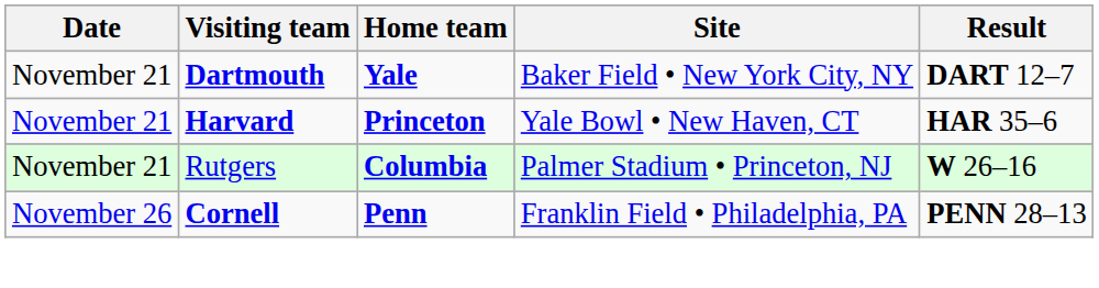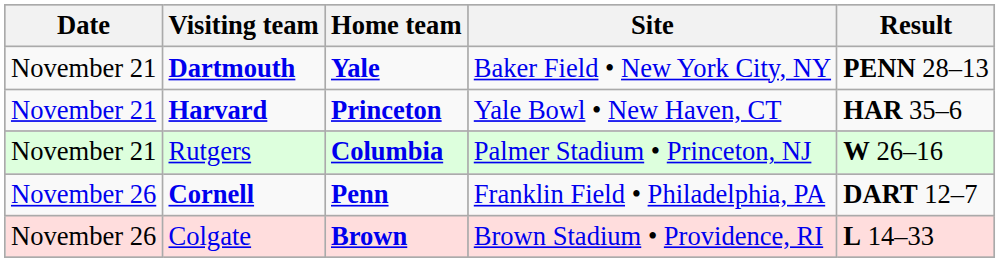 <table class="wikitable">
 <tr>
 <th>Date</th>
 <th>Visiting team</th>
 <th>Home team</th>
 <th>Site</th>
 <th>Result</th>
 </tr>
 <tr>
 <td>November 21</td>
 <td><strong><a href='#'>Dartmouth</a></strong></td>
 <td><strong><a href='#'>Yale</a></strong></td>
 <td><a href='#'>Baker Field</a> • <a href='#'>New York City, NY</a></td>
-<td><strong>DART</strong> 12–7</td>
+<td><strong>PENN</strong> 28–13</td>
 </tr>
 <tr>
 <td><a href='#'>November 21</a></td>
 <td><strong><a href='#'>Harvard</a></strong></td>
 <td><strong><a href='#'>Princeton</a></strong></td>
 <td><a href='#'>Yale Bowl</a> • <a href='#'>New Haven, CT</a></td>
 <td><strong>HAR</strong> 35–6</td>
 </tr>
 <tr style="background:#DDFFDD;">
 <td>November 21</td>
 <td><a href='#'>Rutgers</a></td>
 <td><strong><a href='#'>Columbia</a></strong></td>
 <td><a href='#'>Palmer Stadium</a> • <a href='#'>Princeton, NJ</a></td>
 <td><strong>W</strong> 26–16</td>
 </tr>
 <tr>
 <td><a href='#'>November 26</a></td>
 <td><strong><a href='#'>Cornell</a></strong></td>
 <td><strong><a href='#'>Penn</a></strong></td>
 <td><a href='#'>Franklin Field</a> • <a href='#'>Philadelphia, PA</a></td>
-<td><strong>PENN</strong> 28–13</td>
+<td><strong>DART</strong> 12–7</td>
+</tr>
+<tr style="background:#FFDDDD;">
+<td>November 26</td>
+<td><a href='#'>Colgate</a></td>
+<td><strong><a href='#'>Brown</a></strong></td>
+<td><a href='#'>Brown Stadium</a> • <a href='#'>Providence, RI</a></td>
+<td><strong>L</strong> 14–33</td>
 </tr>
 </table>
